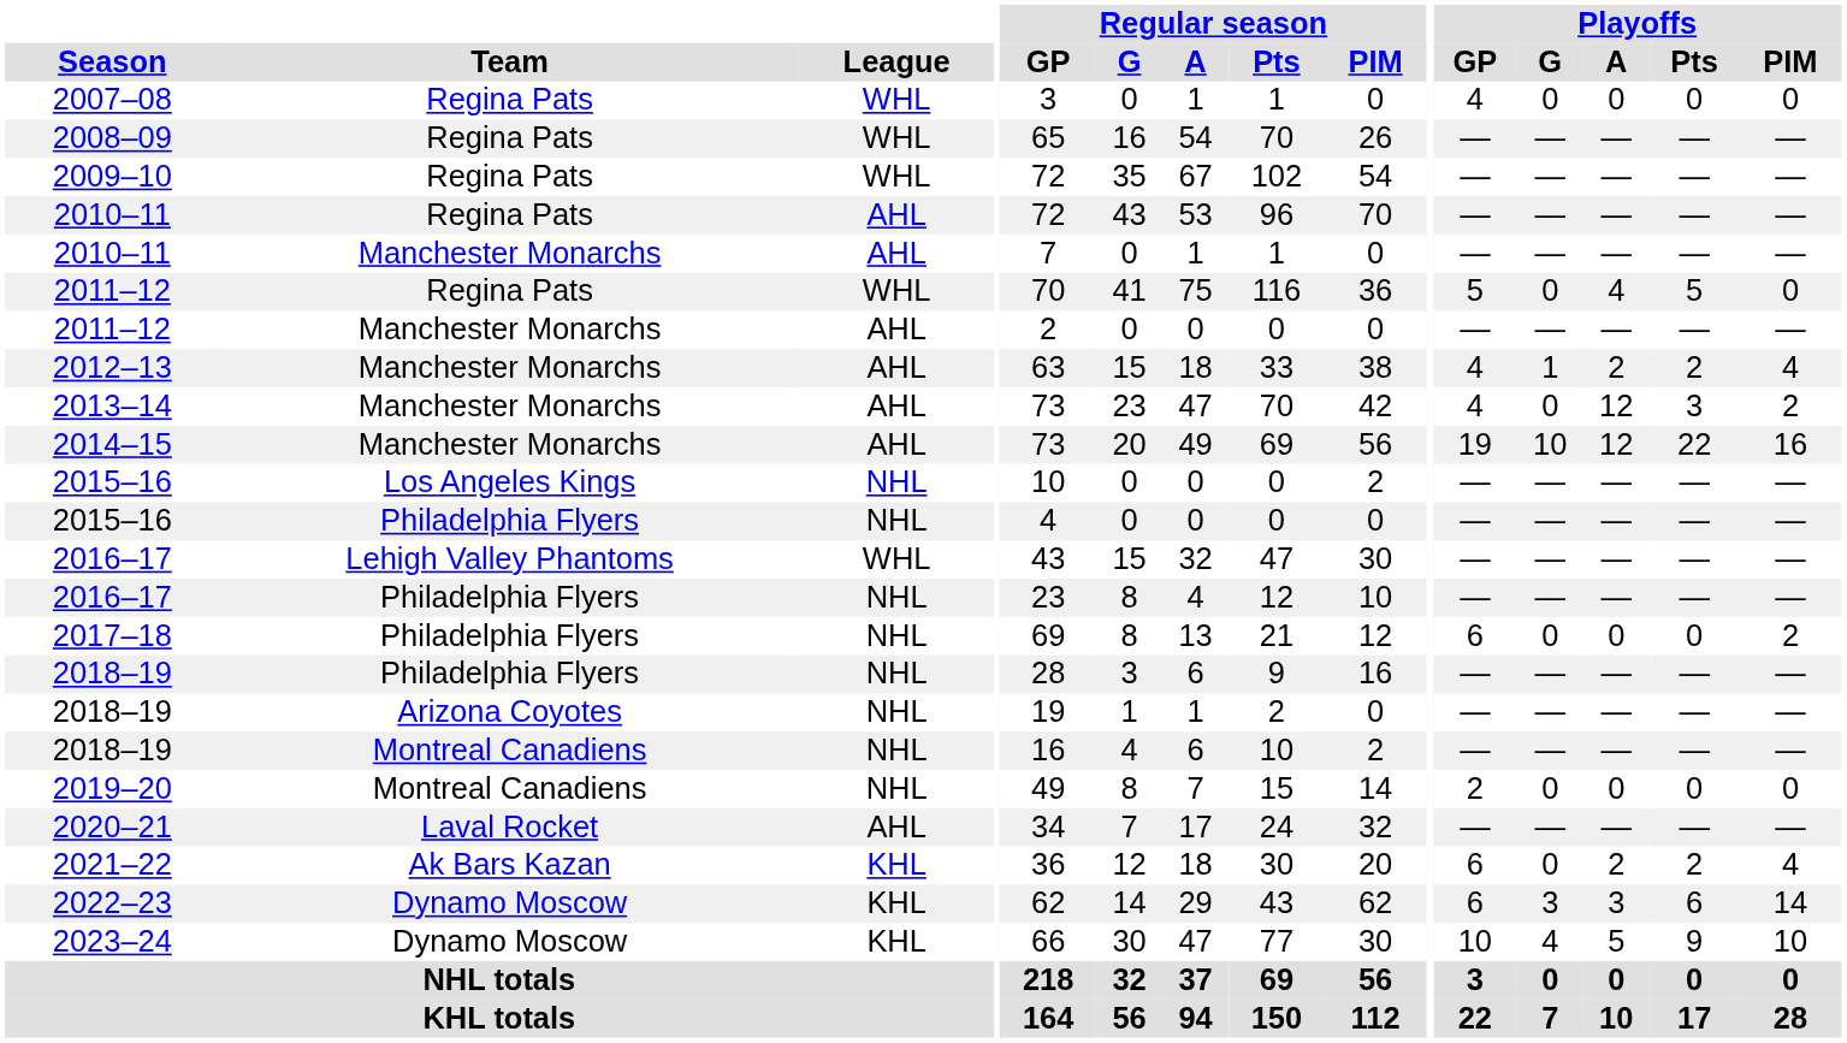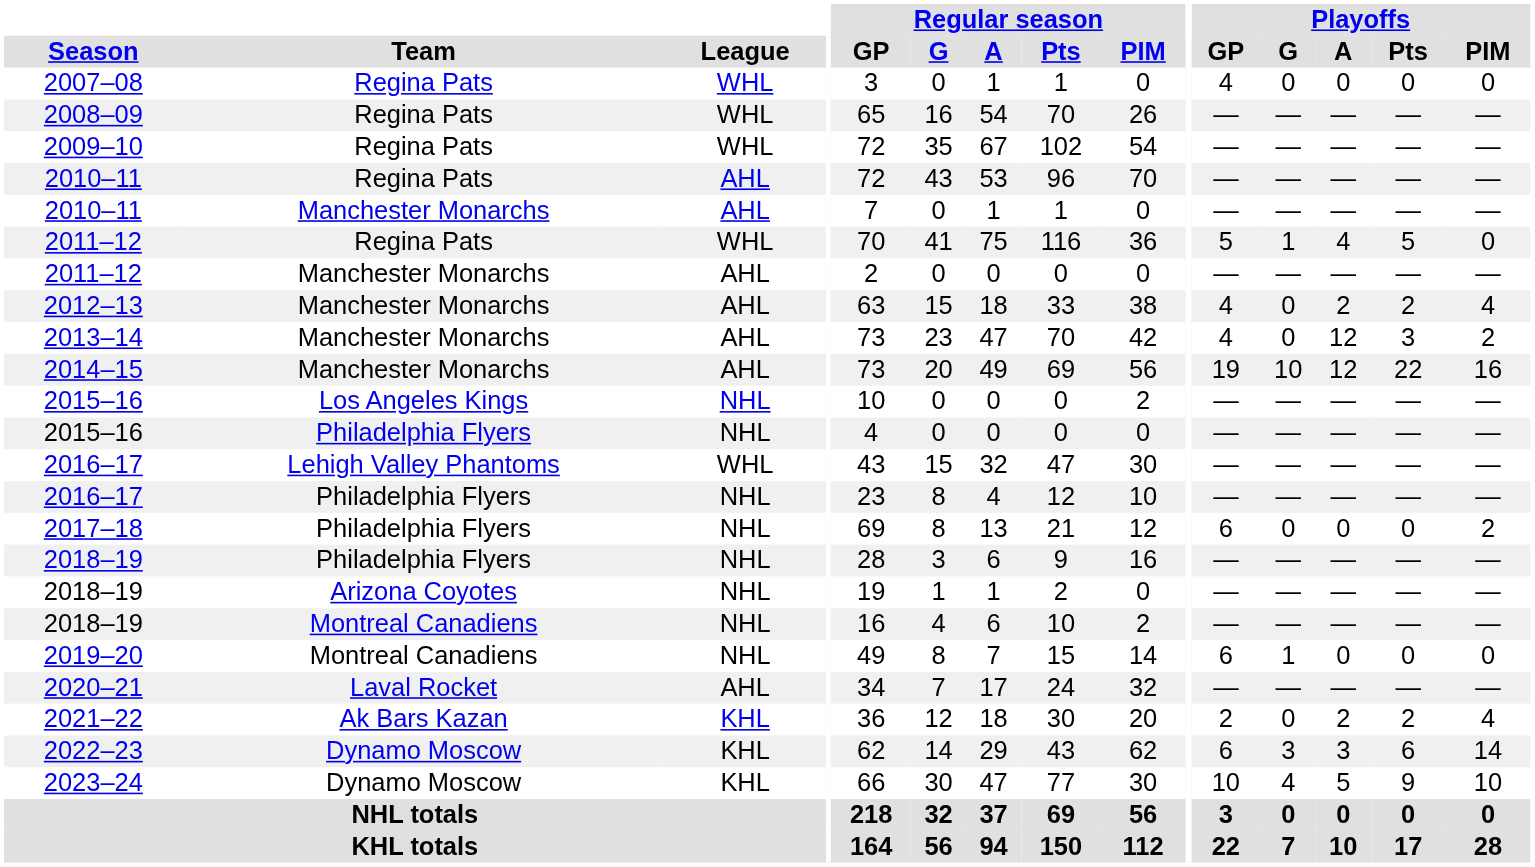 <table border="0" cellpadding="1" cellspacing="0" style="text-align:center; width:60em">
 <tr bgcolor="#e0e0e0">
 <th colspan="3" bgcolor="#ffffff"></th>
 <th rowspan="99" bgcolor="#ffffff"></th>
 <th colspan="5"><a href='#'>Regular season</a></th>
 <th rowspan="99" bgcolor="#ffffff"></th>
 <th colspan="5"><a href='#'>Playoffs</a></th>
 </tr>
 <tr bgcolor="#e0e0e0">
 <th><a href='#'>Season</a></th>
 <th>Team</th>
 <th>League</th>
 <th>GP</th>
 <th><a href='#'>G</a></th>
 <th><a href='#'>A</a></th>
 <th><a href='#'>Pts</a></th>
 <th><a href='#'>PIM</a></th>
 <th>GP</th>
 <th>G</th>
 <th>A</th>
 <th>Pts</th>
 <th>PIM</th>
 </tr>
 <tr>
 <td><a href='#'>2007–08</a></td>
 <td><a href='#'>Regina Pats</a></td>
 <td><a href='#'>WHL</a></td>
 <td>3</td>
 <td>0</td>
 <td>1</td>
 <td>1</td>
 <td>0</td>
 <td>4</td>
 <td>0</td>
 <td>0</td>
 <td>0</td>
 <td>0</td>
 </tr>
 <tr bgcolor="#f0f0f0">
 <td><a href='#'>2008–09</a></td>
 <td>Regina Pats</td>
 <td>WHL</td>
 <td>65</td>
 <td>16</td>
 <td>54</td>
 <td>70</td>
 <td>26</td>
 <td>—</td>
 <td>—</td>
 <td>—</td>
 <td>—</td>
 <td>—</td>
 </tr>
 <tr>
 <td><a href='#'>2009–10</a></td>
 <td>Regina Pats</td>
 <td>WHL</td>
 <td>72</td>
 <td>35</td>
 <td>67</td>
 <td>102</td>
 <td>54</td>
 <td>—</td>
 <td>—</td>
 <td>—</td>
 <td>—</td>
 <td>—</td>
 </tr>
 <tr bgcolor="#f0f0f0">
 <td><a href='#'>2010–11</a></td>
 <td>Regina Pats</td>
 <td><a href='#'>AHL</a></td>
 <td>72</td>
 <td>43</td>
 <td>53</td>
 <td>96</td>
 <td>70</td>
 <td>—</td>
 <td>—</td>
 <td>—</td>
 <td>—</td>
 <td>—</td>
 </tr>
 <tr>
 <td><a href='#'>2010–11</a></td>
 <td><a href='#'>Manchester Monarchs</a></td>
 <td><a href='#'>AHL</a></td>
 <td>7</td>
 <td>0</td>
 <td>1</td>
 <td>1</td>
 <td>0</td>
 <td>—</td>
 <td>—</td>
 <td>—</td>
 <td>—</td>
 <td>—</td>
 </tr>
 <tr bgcolor="#f0f0f0">
 <td><a href='#'>2011–12</a></td>
 <td>Regina Pats</td>
 <td>WHL</td>
 <td>70</td>
 <td>41</td>
 <td>75</td>
 <td>116</td>
 <td>36</td>
 <td>5</td>
-<td>0</td>
+<td>1</td>
 <td>4</td>
 <td>5</td>
 <td>0</td>
 </tr>
 <tr>
 <td><a href='#'>2011–12</a></td>
 <td>Manchester Monarchs</td>
 <td>AHL</td>
 <td>2</td>
 <td>0</td>
 <td>0</td>
 <td>0</td>
 <td>0</td>
 <td>—</td>
 <td>—</td>
 <td>—</td>
 <td>—</td>
 <td>—</td>
 </tr>
 <tr bgcolor="#f0f0f0">
 <td><a href='#'>2012–13</a></td>
 <td>Manchester Monarchs</td>
 <td>AHL</td>
 <td>63</td>
 <td>15</td>
 <td>18</td>
 <td>33</td>
 <td>38</td>
 <td>4</td>
-<td>1</td>
+<td>0</td>
 <td>2</td>
 <td>2</td>
 <td>4</td>
 </tr>
 <tr>
 <td><a href='#'>2013–14</a></td>
 <td>Manchester Monarchs</td>
 <td>AHL</td>
 <td>73</td>
 <td>23</td>
 <td>47</td>
 <td>70</td>
 <td>42</td>
 <td>4</td>
 <td>0</td>
 <td>12</td>
 <td>3</td>
 <td>2</td>
 </tr>
 <tr bgcolor="#f0f0f0">
 <td><a href='#'>2014–15</a></td>
 <td>Manchester Monarchs</td>
 <td>AHL</td>
 <td>73</td>
 <td>20</td>
 <td>49</td>
 <td>69</td>
 <td>56</td>
 <td>19</td>
 <td>10</td>
 <td>12</td>
 <td>22</td>
 <td>16</td>
 </tr>
 <tr>
 <td><a href='#'>2015–16</a></td>
 <td><a href='#'>Los Angeles Kings</a></td>
 <td><a href='#'>NHL</a></td>
 <td>10</td>
 <td>0</td>
 <td>0</td>
 <td>0</td>
 <td>2</td>
 <td>—</td>
 <td>—</td>
 <td>—</td>
 <td>—</td>
 <td>—</td>
 </tr>
 <tr bgcolor="#f0f0f0">
 <td>2015–16</td>
 <td><a href='#'>Philadelphia Flyers</a></td>
 <td>NHL</td>
 <td>4</td>
 <td>0</td>
 <td>0</td>
 <td>0</td>
 <td>0</td>
 <td>—</td>
 <td>—</td>
 <td>—</td>
 <td>—</td>
 <td>—</td>
 </tr>
 <tr>
 <td><a href='#'>2016–17</a></td>
 <td><a href='#'>Lehigh Valley Phantoms</a></td>
 <td>WHL</td>
 <td>43</td>
 <td>15</td>
 <td>32</td>
 <td>47</td>
 <td>30</td>
 <td>—</td>
 <td>—</td>
 <td>—</td>
 <td>—</td>
 <td>—</td>
 </tr>
 <tr bgcolor="#f0f0f0">
 <td><a href='#'>2016–17</a></td>
 <td>Philadelphia Flyers</td>
 <td>NHL</td>
 <td>23</td>
 <td>8</td>
 <td>4</td>
 <td>12</td>
 <td>10</td>
 <td>—</td>
 <td>—</td>
 <td>—</td>
 <td>—</td>
 <td>—</td>
 </tr>
 <tr>
 <td><a href='#'>2017–18</a></td>
 <td>Philadelphia Flyers</td>
 <td>NHL</td>
 <td>69</td>
 <td>8</td>
 <td>13</td>
 <td>21</td>
 <td>12</td>
 <td>6</td>
 <td>0</td>
 <td>0</td>
 <td>0</td>
 <td>2</td>
 </tr>
 <tr bgcolor="#f0f0f0">
 <td><a href='#'>2018–19</a></td>
 <td>Philadelphia Flyers</td>
 <td>NHL</td>
 <td>28</td>
 <td>3</td>
 <td>6</td>
 <td>9</td>
 <td>16</td>
 <td>—</td>
 <td>—</td>
 <td>—</td>
 <td>—</td>
 <td>—</td>
 </tr>
 <tr>
 <td>2018–19</td>
 <td><a href='#'>Arizona Coyotes</a></td>
 <td>NHL</td>
 <td>19</td>
 <td>1</td>
 <td>1</td>
 <td>2</td>
 <td>0</td>
 <td>—</td>
 <td>—</td>
 <td>—</td>
 <td>—</td>
 <td>—</td>
 </tr>
 <tr bgcolor="#f0f0f0">
 <td>2018–19</td>
 <td><a href='#'>Montreal Canadiens</a></td>
 <td>NHL</td>
 <td>16</td>
 <td>4</td>
 <td>6</td>
 <td>10</td>
 <td>2</td>
 <td>—</td>
 <td>—</td>
 <td>—</td>
 <td>—</td>
 <td>—</td>
 </tr>
 <tr>
 <td><a href='#'>2019–20</a></td>
 <td>Montreal Canadiens</td>
 <td>NHL</td>
 <td>49</td>
 <td>8</td>
 <td>7</td>
 <td>15</td>
 <td>14</td>
-<td>2</td>
-<td>0</td>
+<td>6</td>
+<td>1</td>
 <td>0</td>
 <td>0</td>
 <td>0</td>
 </tr>
 <tr bgcolor="#f0f0f0">
 <td><a href='#'>2020–21</a></td>
 <td><a href='#'>Laval Rocket</a></td>
 <td>AHL</td>
 <td>34</td>
 <td>7</td>
 <td>17</td>
 <td>24</td>
 <td>32</td>
 <td>—</td>
 <td>—</td>
 <td>—</td>
 <td>—</td>
 <td>—</td>
 </tr>
 <tr>
 <td><a href='#'>2021–22</a></td>
 <td><a href='#'>Ak Bars Kazan</a></td>
 <td><a href='#'>KHL</a></td>
 <td>36</td>
 <td>12</td>
 <td>18</td>
 <td>30</td>
 <td>20</td>
-<td>6</td>
+<td>2</td>
 <td>0</td>
 <td>2</td>
 <td>2</td>
 <td>4</td>
 </tr>
 <tr bgcolor="#f0f0f0">
 <td><a href='#'>2022–23</a></td>
 <td><a href='#'>Dynamo Moscow</a></td>
 <td>KHL</td>
 <td>62</td>
 <td>14</td>
 <td>29</td>
 <td>43</td>
 <td>62</td>
 <td>6</td>
 <td>3</td>
 <td>3</td>
 <td>6</td>
 <td>14</td>
 </tr>
 <tr>
 <td><a href='#'>2023–24</a></td>
 <td>Dynamo Moscow</td>
 <td>KHL</td>
 <td>66</td>
 <td>30</td>
 <td>47</td>
 <td>77</td>
 <td>30</td>
 <td>10</td>
 <td>4</td>
 <td>5</td>
 <td>9</td>
 <td>10</td>
 </tr>
 <tr bgcolor="#e0e0e0">
 <th colspan="3">NHL totals</th>
 <th>218</th>
 <th>32</th>
 <th>37</th>
 <th>69</th>
 <th>56</th>
 <th>3</th>
 <th>0</th>
 <th>0</th>
 <th>0</th>
 <th>0</th>
 </tr>
 <tr bgcolor="#e0e0e0">
 <th colspan="3">KHL totals</th>
 <th>164</th>
 <th>56</th>
 <th>94</th>
 <th>150</th>
 <th>112</th>
 <th>22</th>
 <th>7</th>
 <th>10</th>
 <th>17</th>
 <th>28</th>
 </tr>
 </table>
